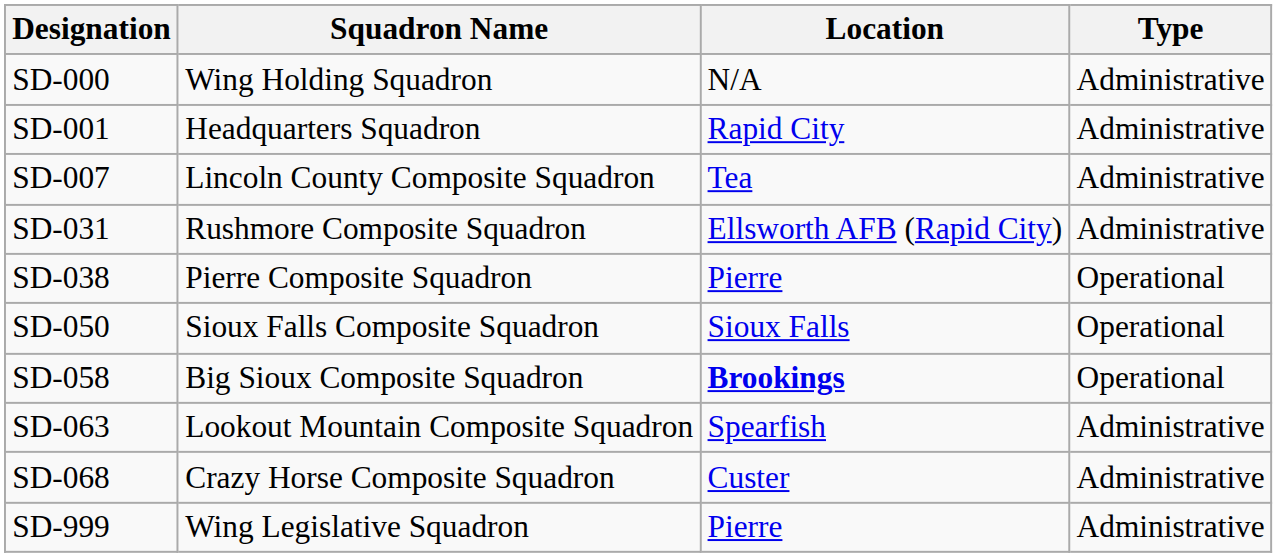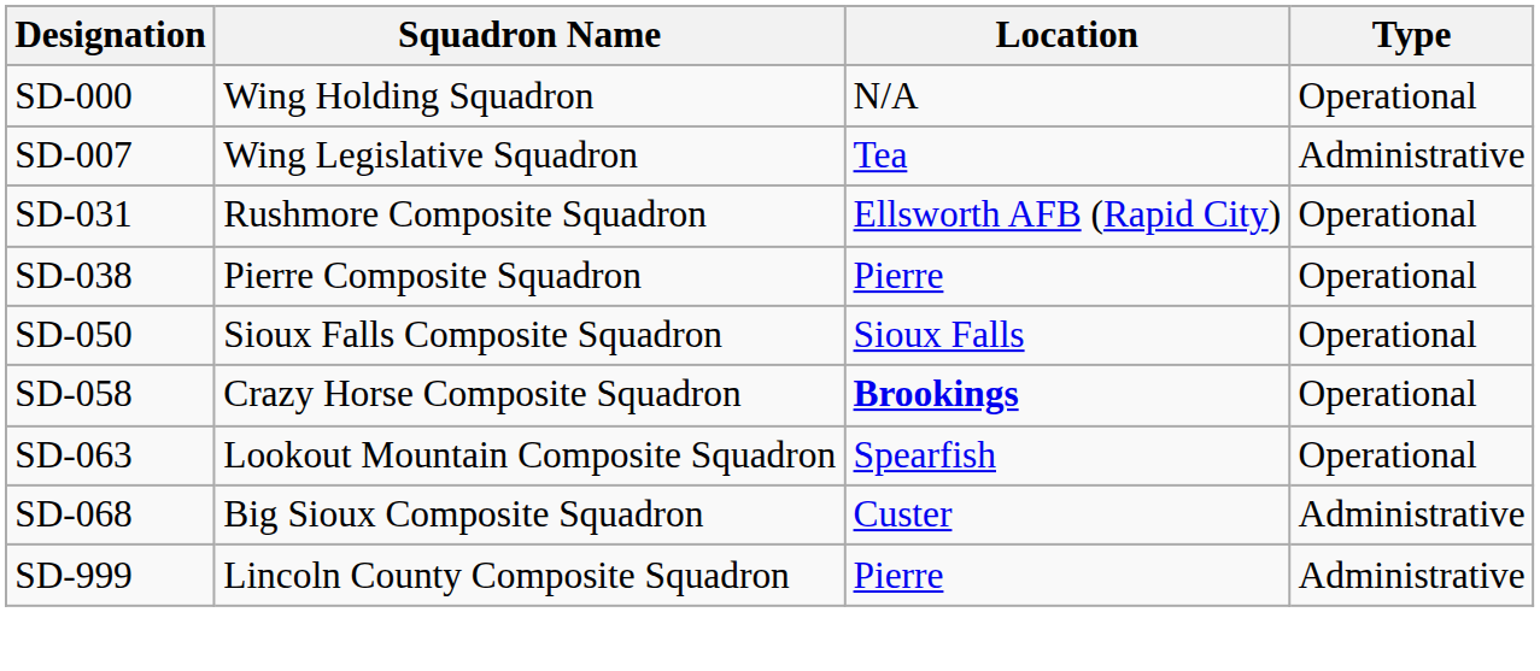 <table class="wikitable">
 <tr>
 <th>Designation</th>
 <th>Squadron Name</th>
 <th>Location</th>
 <th>Type</th>
 </tr>
 <tr>
 <td>SD-000</td>
 <td>Wing Holding Squadron</td>
 <td>N/A</td>
-<td>Administrative</td>
-</tr>
-<tr>
-<td>SD-001</td>
-<td>Headquarters Squadron</td>
-<td><a href='#'>Rapid City</a></td>
-<td>Administrative</td>
+<td>Operational</td>
 </tr>
 <tr>
 <td>SD-007</td>
-<td>Lincoln County Composite Squadron</td>
+<td>Wing Legislative Squadron</td>
 <td><a href='#'>Tea</a></td>
 <td>Administrative</td>
 </tr>
 <tr>
 <td>SD-031</td>
 <td>Rushmore Composite Squadron</td>
 <td><a href='#'>Ellsworth AFB</a> (<a href='#'>Rapid City</a>)</td>
-<td>Administrative</td>
+<td>Operational</td>
 </tr>
 <tr>
 <td>SD-038</td>
 <td>Pierre Composite Squadron</td>
 <td><a href='#'>Pierre</a></td>
 <td>Operational</td>
 </tr>
 <tr>
 <td>SD-050</td>
 <td>Sioux Falls Composite Squadron</td>
 <td><a href='#'>Sioux Falls</a></td>
 <td>Operational</td>
 </tr>
 <tr>
 <td>SD-058</td>
-<td>Big Sioux Composite Squadron</td>
+<td>Crazy Horse Composite Squadron</td>
 <td><strong><a href='#'>Brookings</a></strong></td>
 <td>Operational</td>
 </tr>
 <tr>
 <td>SD-063</td>
 <td>Lookout Mountain Composite Squadron</td>
 <td><a href='#'>Spearfish</a></td>
-<td>Administrative</td>
+<td>Operational</td>
 </tr>
 <tr>
 <td>SD-068</td>
-<td>Crazy Horse Composite Squadron</td>
+<td>Big Sioux Composite Squadron</td>
 <td><a href='#'>Custer</a></td>
 <td>Administrative</td>
 </tr>
 <tr>
 <td>SD-999</td>
-<td>Wing Legislative Squadron</td>
+<td>Lincoln County Composite Squadron</td>
 <td><a href='#'>Pierre</a></td>
 <td>Administrative</td>
 </tr>
 </table>
